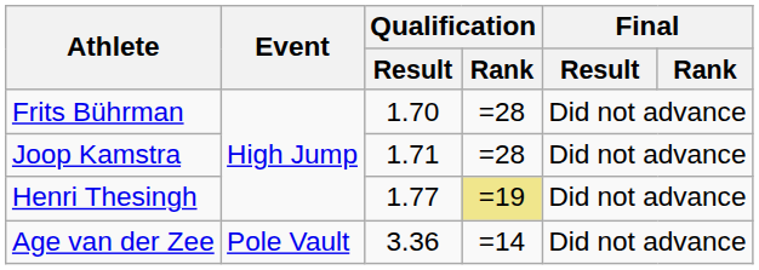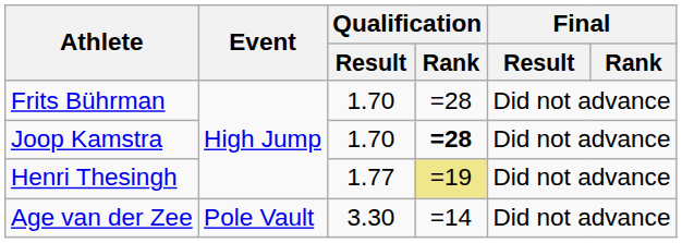 <table class="wikitable">
 <tr>
 <th rowspan="2">Athlete</th>
 <th rowspan="2">Event</th>
 <th colspan="2">Qualification</th>
 <th colspan="2">Final</th>
 </tr>
 <tr style="font-size:95%">
 <th>Result</th>
 <th>Rank</th>
 <th>Result</th>
 <th>Rank</th>
 </tr>
 <tr align=center>
 <td align=left><a href='#'>Frits Bührman</a></td>
 <td align=left rowspan=3><a href='#'>High Jump</a></td>
 <td>1.70</td>
 <td>=28</td>
 <td colspan=2>Did not advance</td>
 </tr>
 <tr align=center>
 <td align=left><a href='#'>Joop Kamstra</a></td>
-<td>1.71</td>
-<td>=28</td>
+<td>1.70</td>
+<td><strong>=28</strong></td>
 <td colspan=2>Did not advance</td>
 </tr>
 <tr align=center>
 <td align=left><a href='#'>Henri Thesingh</a></td>
 <td>1.77</td>
 <td style="background: khaki;">=19</td>
 <td colspan=2>Did not advance</td>
 </tr>
 <tr align=center>
 <td align=left><a href='#'>Age van der Zee</a></td>
 <td align=left rowspan=3><a href='#'>Pole Vault</a></td>
-<td>3.36</td>
+<td>3.30</td>
 <td>=14</td>
 <td colspan=2>Did not advance</td>
 </tr>
 </table>
